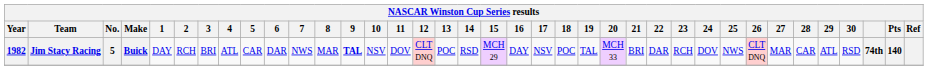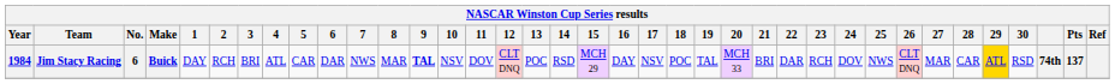 <table class="wikitable" style="text-align:center; font-size:75%">
 <tr>
 <th colspan=40><a href='#'>NASCAR Winston Cup Series</a> results</th>
 </tr>
 <tr>
 <th>Year</th>
 <th>Team</th>
 <th>No.</th>
 <th>Make</th>
 <th>1</th>
 <th>2</th>
 <th>3</th>
 <th>4</th>
 <th>5</th>
 <th>6</th>
 <th>7</th>
 <th>8</th>
 <th>9</th>
 <th>10</th>
 <th>11</th>
 <th>12</th>
 <th>13</th>
 <th>14</th>
 <th>15</th>
 <th>16</th>
 <th>17</th>
 <th>18</th>
 <th>19</th>
 <th>20</th>
 <th>21</th>
 <th>22</th>
 <th>23</th>
 <th>24</th>
 <th>25</th>
 <th>26</th>
 <th>27</th>
 <th>28</th>
 <th>29</th>
 <th>30</th>
 <th></th>
 <th>Pts</th>
 <th>Ref</th>
 </tr>
 <tr>
-<th><a href='#'>1982</a></th>
+<th><a href='#'>1984</a></th>
 <th><a href='#'>Jim Stacy Racing</a></th>
-<th>5</th>
+<th>6</th>
 <th><a href='#'>Buick</a></th>
 <td><a href='#'>DAY</a></td>
 <td><a href='#'>RCH</a></td>
 <td><a href='#'>BRI</a></td>
 <td><a href='#'>ATL</a></td>
 <td><a href='#'>CAR</a></td>
 <td><a href='#'>DAR</a></td>
 <td><a href='#'>NWS</a></td>
 <td><a href='#'>MAR</a></td>
 <td><strong><a href='#'>TAL</a></strong></td>
 <td><a href='#'>NSV</a></td>
 <td><a href='#'>DOV</a></td>
 <td style="background:#FFCFCF;"><a href='#'>CLT</a><br><small>DNQ</small></td>
 <td><a href='#'>POC</a></td>
 <td><a href='#'>RSD</a></td>
 <td style="background:#EFCFFF;"><a href='#'>MCH</a><br><small>29</small></td>
 <td><a href='#'>DAY</a></td>
 <td><a href='#'>NSV</a></td>
 <td><a href='#'>POC</a></td>
 <td><a href='#'>TAL</a></td>
 <td style="background:#EFCFFF;"><a href='#'>MCH</a><br><small>33</small></td>
 <td><a href='#'>BRI</a></td>
 <td><a href='#'>DAR</a></td>
 <td><a href='#'>RCH</a></td>
 <td><a href='#'>DOV</a></td>
 <td><a href='#'>NWS</a></td>
 <td style="background:#FFCFCF;"><a href='#'>CLT</a><br><small>DNQ</small></td>
 <td><a href='#'>MAR</a></td>
 <td><a href='#'>CAR</a></td>
-<td><a href='#'>ATL</a></td>
+<td style="background: gold;"><a href='#'>ATL</a></td>
 <td><a href='#'>RSD</a></td>
 <th>74th</th>
-<th>140</th>
+<th>137</th>
 <th></th>
 </tr>
 <tr>
 </tr>
 </table>
